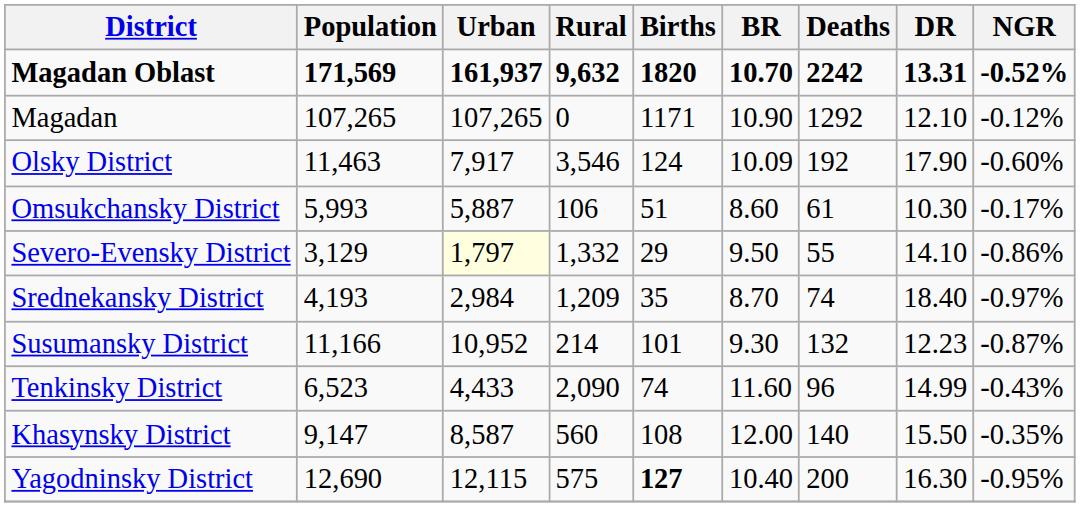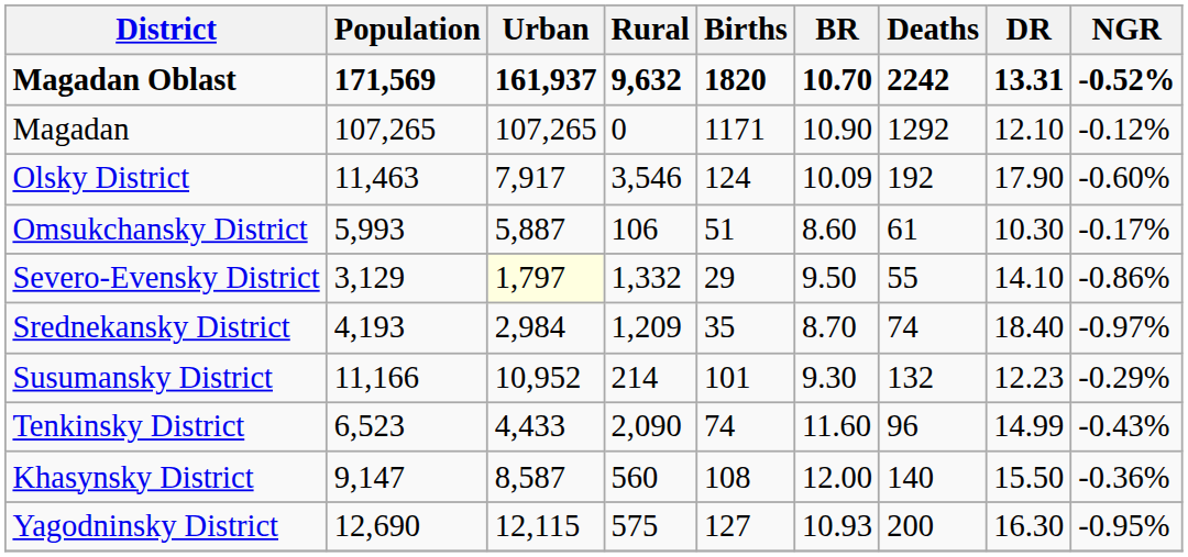 <table class="wikitable sortable">
 <tr>
 <th><strong><a href='#'>District</a></strong></th>
 <th><strong>Population</strong></th>
 <th><strong>Urban</strong></th>
 <th><strong>Rural</strong></th>
 <th><strong>Births</strong></th>
 <th><strong>BR</strong></th>
 <th><strong>Deaths</strong></th>
 <th><strong>DR</strong></th>
 <th><strong>NGR</strong></th>
 </tr>
 <tr --->
 <td><strong>Magadan Oblast</strong></td>
 <td><strong>171,569</strong></td>
 <td><strong>161,937</strong></td>
 <td><strong>9,632</strong></td>
 <td><strong>1820</strong></td>
 <td><strong>10.70</strong></td>
 <td><strong>2242</strong></td>
 <td><strong>13.31</strong></td>
 <td><strong> -0.52%</strong></td>
 </tr>
 <tr -->
 <td>Magadan</td>
 <td>107,265</td>
 <td>107,265</td>
 <td>0</td>
 <td>1171</td>
 <td>10.90</td>
 <td>1292</td>
 <td>12.10</td>
 <td>-0.12%</td>
 </tr>
 <tr --->
 <td><a href='#'>Olsky District</a></td>
 <td>11,463</td>
 <td>7,917</td>
 <td>3,546</td>
 <td>124</td>
 <td>10.09</td>
 <td>192</td>
 <td>17.90</td>
 <td>-0.60%</td>
 </tr>
 <tr --->
 <td><a href='#'>Omsukchansky District</a></td>
 <td>5,993</td>
 <td>5,887</td>
 <td>106</td>
 <td>51</td>
 <td>8.60</td>
 <td>61</td>
 <td>10.30</td>
 <td>-0.17%</td>
 </tr>
 <tr --->
 <td><a href='#'>Severo-Evensky District</a></td>
 <td>3,129</td>
 <td style="background: lightyellow;">1,797</td>
 <td>1,332</td>
 <td>29</td>
 <td>9.50</td>
 <td>55</td>
 <td>14.10</td>
 <td>-0.86%</td>
 </tr>
 <tr --->
 <td><a href='#'>Srednekansky District</a></td>
 <td>4,193</td>
 <td>2,984</td>
 <td>1,209</td>
 <td>35</td>
 <td>8.70</td>
 <td>74</td>
 <td>18.40</td>
 <td>-0.97%</td>
 </tr>
 <tr --->
 <td><a href='#'>Susumansky District</a></td>
 <td>11,166</td>
 <td>10,952</td>
 <td>214</td>
 <td>101</td>
 <td>9.30</td>
 <td>132</td>
 <td>12.23</td>
-<td>-0.87%</td>
+<td>-0.29%</td>
 </tr>
 <tr --->
 <td><a href='#'>Tenkinsky District</a></td>
 <td>6,523</td>
 <td>4,433</td>
 <td>2,090</td>
 <td>74</td>
 <td>11.60</td>
 <td>96</td>
 <td>14.99</td>
 <td>-0.43%</td>
 </tr>
 <tr --->
 <td><a href='#'>Khasynsky District</a></td>
 <td>9,147</td>
 <td>8,587</td>
 <td>560</td>
 <td>108</td>
 <td>12.00</td>
 <td>140</td>
 <td>15.50</td>
-<td>-0.35%</td>
+<td>-0.36%</td>
 </tr>
 <tr --->
 <td><a href='#'>Yagodninsky District</a></td>
 <td>12,690</td>
 <td>12,115</td>
 <td>575</td>
-<td><strong>127</strong></td>
-<td>10.40</td>
+<td>127</td>
+<td>10.93</td>
 <td>200</td>
 <td>16.30</td>
 <td>-0.95%</td>
 </tr>
 <tr --->
 </tr>
 </table>
